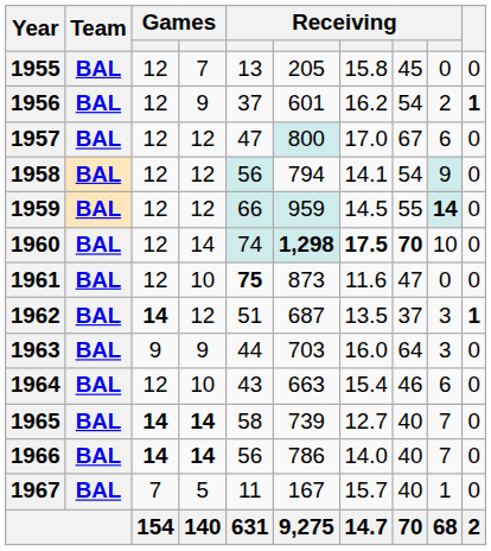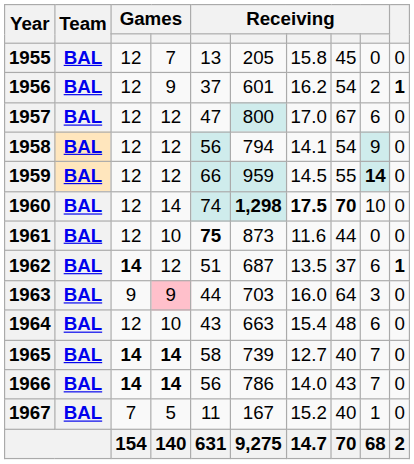 <table class="wikitable" style="text-align:center;">
 <tr>
 <th rowspan="2">Year</th>
 <th rowspan="2">Team</th>
 <th colspan="2">Games</th>
 <th colspan="5">Receiving</th>
 <th rowspan="2"></th>
 </tr>
 <tr>
 <th></th>
 <th></th>
 <th></th>
 <th></th>
 <th></th>
 <th></th>
 <th></th>
 </tr>
 <tr>
 <th>1955</th>
 <th><a href='#'>BAL</a></th>
 <td>12</td>
 <td>7</td>
 <td>13</td>
 <td>205</td>
 <td>15.8</td>
 <td>45</td>
 <td>0</td>
 <td>0</td>
 </tr>
 <tr>
 <th>1956</th>
 <th><a href='#'>BAL</a></th>
 <td>12</td>
 <td>9</td>
 <td>37</td>
 <td>601</td>
 <td>16.2</td>
 <td>54</td>
 <td>2</td>
 <td><strong>1</strong></td>
 </tr>
 <tr>
 <th>1957</th>
 <th><a href='#'>BAL</a></th>
 <td>12</td>
 <td>12</td>
 <td>47</td>
 <td style="background:#cfecec;">800</td>
 <td>17.0</td>
 <td>67</td>
 <td>6</td>
 <td>0</td>
 </tr>
 <tr>
 <th>1958</th>
 <th style="background:#ffe6bd;"><a href='#'>BAL</a></th>
 <td>12</td>
 <td>12</td>
 <td style="background:#cfecec;">56</td>
 <td>794</td>
 <td>14.1</td>
 <td>54</td>
 <td style="background:#cfecec;">9</td>
 <td>0</td>
 </tr>
 <tr>
 <th>1959</th>
 <th style="background:#ffe6bd;"><a href='#'>BAL</a></th>
 <td>12</td>
 <td>12</td>
 <td style="background:#cfecec;">66</td>
 <td style="background:#cfecec;">959</td>
 <td>14.5</td>
 <td>55</td>
 <td style="background:#cfecec;"><strong>14</strong></td>
 <td>0</td>
 </tr>
 <tr>
 <th>1960</th>
 <th><a href='#'>BAL</a></th>
 <td>12</td>
 <td>14</td>
 <td style="background:#cfecec;">74</td>
 <td style="background:#cfecec;"><strong>1,298</strong></td>
 <td><strong>17.5</strong></td>
 <td><strong>70</strong></td>
 <td>10</td>
 <td>0</td>
 </tr>
 <tr>
 <th>1961</th>
 <th><a href='#'>BAL</a></th>
 <td>12</td>
 <td>10</td>
 <td><strong>75</strong></td>
 <td>873</td>
 <td>11.6</td>
-<td>47</td>
+<td>44</td>
 <td>0</td>
 <td>0</td>
 </tr>
 <tr>
 <th>1962</th>
 <th><a href='#'>BAL</a></th>
 <td><strong>14</strong></td>
 <td>12</td>
 <td>51</td>
 <td>687</td>
 <td>13.5</td>
 <td>37</td>
-<td>3</td>
+<td>6</td>
 <td><strong>1</strong></td>
 </tr>
 <tr>
 <th>1963</th>
 <th><a href='#'>BAL</a></th>
 <td>9</td>
-<td>9</td>
+<td style="background: pink;">9</td>
 <td>44</td>
 <td>703</td>
 <td>16.0</td>
 <td>64</td>
 <td>3</td>
 <td>0</td>
 </tr>
 <tr>
 <th>1964</th>
 <th><a href='#'>BAL</a></th>
 <td>12</td>
 <td>10</td>
 <td>43</td>
 <td>663</td>
 <td>15.4</td>
-<td>46</td>
+<td>48</td>
 <td>6</td>
 <td>0</td>
 </tr>
 <tr>
 <th>1965</th>
 <th><a href='#'>BAL</a></th>
 <td><strong>14</strong></td>
 <td><strong>14</strong></td>
 <td>58</td>
 <td>739</td>
 <td>12.7</td>
 <td>40</td>
 <td>7</td>
 <td>0</td>
 </tr>
 <tr>
 <th>1966</th>
 <th><a href='#'>BAL</a></th>
 <td><strong>14</strong></td>
 <td><strong>14</strong></td>
 <td>56</td>
 <td>786</td>
 <td>14.0</td>
-<td>40</td>
+<td>43</td>
 <td>7</td>
 <td>0</td>
 </tr>
 <tr>
 <th>1967</th>
 <th><a href='#'>BAL</a></th>
 <td>7</td>
 <td>5</td>
 <td>11</td>
 <td>167</td>
-<td>15.7</td>
+<td>15.2</td>
 <td>40</td>
 <td>1</td>
 <td>0</td>
 </tr>
 <tr>
 <th colspan="2"></th>
 <th>154</th>
 <th>140</th>
 <th>631</th>
 <th>9,275</th>
 <th>14.7</th>
 <th>70</th>
 <th>68</th>
 <th>2</th>
 </tr>
 </table>
